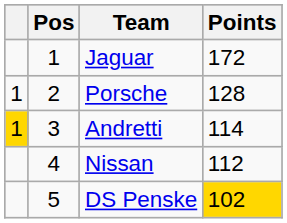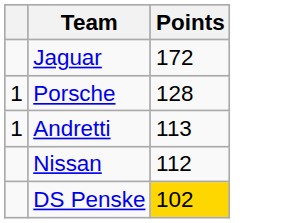 <table class="wikitable" style="font-size: 85%;">
 <tr>
 <th></th>
-<th>Pos</th>
 <th>Team</th>
 <th>Points</th>
 </tr>
 <tr>
 <td align="left"></td>
-<td align="center">1</td>
 <td> <a href='#'>Jaguar</a></td>
 <td align="left">172</td>
 </tr>
 <tr>
 <td align="left"> 1</td>
-<td align="center">2</td>
 <td> <a href='#'>Porsche</a></td>
 <td align="left">128</td>
 </tr>
 <tr>
-<td align="left" style="background: gold;"> 1</td>
-<td align="center">3</td>
+<td align="left"> 1</td>
 <td> <a href='#'>Andretti</a></td>
-<td align="left">114</td>
+<td align="left">113</td>
 </tr>
 <tr>
 <td align="left"></td>
-<td align="center">4</td>
 <td> <a href='#'>Nissan</a></td>
 <td align="left">112</td>
 </tr>
 <tr>
 <td align="left"></td>
-<td align="center">5</td>
 <td> <a href='#'>DS Penske</a></td>
 <td align="left" style="background: gold;">102</td>
 </tr>
 </table>
